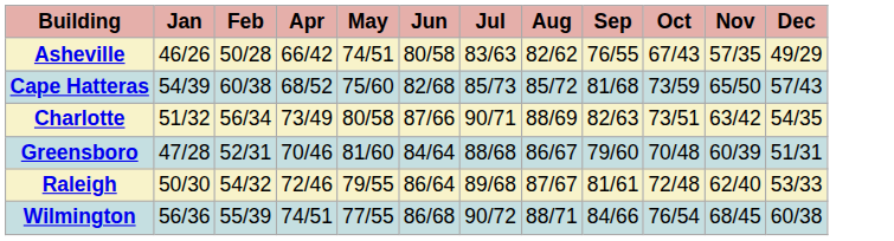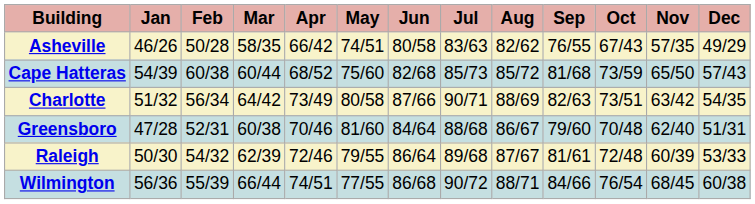 <table class="wikitable sortable sort-under" "text-align: center; font-size: 90%;"|>
 <tr>
 <th style="background-color: #E5AFAA;">Building</th>
 <th style="background-color: #E5AFAA;" data-sort-type="number">Jan</th>
 <th style="background-color: #E5AFAA;" data-sort-type="number">Feb</th>
+<th style="background-color: #E5AFAA;" data-sort-type="number">Mar</th>
 <th style="background-color: #E5AFAA;" data-sort-type="number">Apr</th>
 <th style="background-color: #E5AFAA;" data-sort-type="number">May</th>
 <th style="background-color: #E5AFAA;" data-sort-type="number">Jun</th>
 <th style="background-color: #E5AFAA;" data-sort-type="number">Jul</th>
 <th style="background-color: #E5AFAA;" data-sort-type="number">Aug</th>
 <th style="background-color: #E5AFAA;" data-sort-type="number">Sep</th>
 <th style="background-color: #E5AFAA;" data-sort-type="number">Oct</th>
 <th style="background-color: #E5AFAA;" data-sort-type="number">Nov</th>
 <th style="background-color: #E5AFAA;" data-sort-type="number">Dec</th>
 </tr>
 <tr style="background: #F8F3CA;">
 <th style="background: #F8F3CA;"><a href='#'>Asheville</a></th>
 <td>46/26</td>
 <td>50/28</td>
+<td>58/35</td>
 <td>66/42</td>
 <td>74/51</td>
 <td>80/58</td>
 <td>83/63</td>
 <td>82/62</td>
 <td>76/55</td>
 <td>67/43</td>
 <td>57/35</td>
 <td>49/29</td>
 </tr>
 <tr style="background: #C5DFE1;" |>
 <th style="background: #C5DFE1;"><a href='#'>Cape Hatteras</a></th>
 <td>54/39</td>
 <td>60/38</td>
+<td>60/44</td>
 <td>68/52</td>
 <td>75/60</td>
 <td>82/68</td>
 <td>85/73</td>
 <td>85/72</td>
 <td>81/68</td>
 <td>73/59</td>
 <td>65/50</td>
 <td>57/43</td>
 </tr>
 <tr style="background: #F8F3CA;">
 <th style="background: #F8F3CA;"><a href='#'>Charlotte</a></th>
 <td>51/32</td>
 <td>56/34</td>
+<td>64/42</td>
 <td>73/49</td>
 <td>80/58</td>
 <td>87/66</td>
 <td>90/71</td>
 <td>88/69</td>
 <td>82/63</td>
 <td>73/51</td>
 <td>63/42</td>
 <td>54/35</td>
 </tr>
 <tr style="background: #C5DFE1;" |>
 <th style="background: #C5DFE1;"><a href='#'>Greensboro</a></th>
 <td>47/28</td>
 <td>52/31</td>
+<td>60/38</td>
 <td>70/46</td>
 <td>81/60</td>
 <td>84/64</td>
 <td>88/68</td>
 <td>86/67</td>
 <td>79/60</td>
 <td>70/48</td>
-<td>60/39</td>
+<td>62/40</td>
 <td>51/31</td>
 </tr>
 <tr style="background: #F8F3CA;">
 <th style="background: #F8F3CA;"><a href='#'>Raleigh</a></th>
 <td>50/30</td>
 <td>54/32</td>
+<td>62/39</td>
 <td>72/46</td>
 <td>79/55</td>
 <td>86/64</td>
 <td>89/68</td>
 <td>87/67</td>
 <td>81/61</td>
 <td>72/48</td>
-<td>62/40</td>
+<td>60/39</td>
 <td>53/33</td>
 </tr>
 <tr style="background: #C5DFE1;" |>
 <th style="background: #C5DFE1;"><a href='#'>Wilmington</a></th>
 <td>56/36</td>
 <td>55/39</td>
+<td>66/44</td>
 <td>74/51</td>
 <td>77/55</td>
 <td>86/68</td>
 <td>90/72</td>
 <td>88/71</td>
 <td>84/66</td>
 <td>76/54</td>
 <td>68/45</td>
 <td>60/38</td>
 </tr>
 </table>
